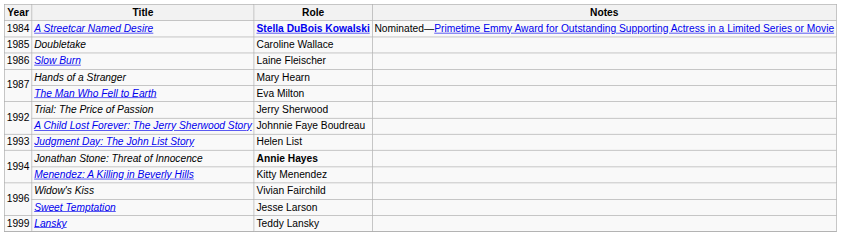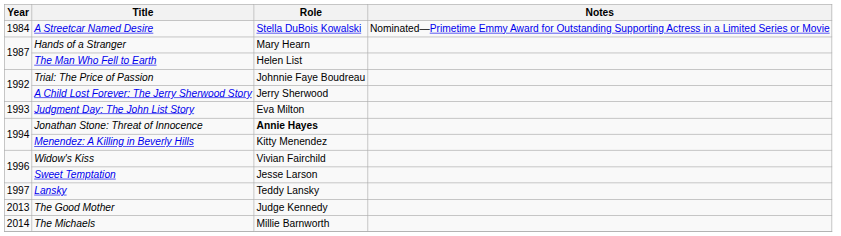 <table class="wikitable sortable">
 <tr>
 <th>Year</th>
 <th>Title</th>
 <th>Role</th>
 <th class="unsortable">Notes</th>
 </tr>
 <tr>
 <td>1984</td>
 <td><em><a href='#'>A Streetcar Named Desire</a></em></td>
-<td><strong><a href='#'>Stella DuBois Kowalski</a></strong></td>
+<td><a href='#'>Stella DuBois Kowalski</a></td>
 <td>Nominated—<a href='#'>Primetime Emmy Award for Outstanding Supporting Actress in a Limited Series or Movie</a></td>
-</tr>
-<tr>
-<td>1985</td>
-<td><em>Doubletake</em></td>
-<td>Caroline Wallace</td>
-<td></td>
-</tr>
-<tr>
-<td>1986</td>
-<td><em><a href='#'>Slow Burn</a></em></td>
-<td>Laine Fleischer</td>
-<td></td>
 </tr>
 <tr>
 <td rowspan="2">1987</td>
 <td><em>Hands of a Stranger</em></td>
 <td>Mary Hearn</td>
 <td></td>
 </tr>
 <tr>
 <td><em><a href='#'>The Man Who Fell to Earth</a></em></td>
-<td>Eva Milton</td>
+<td>Helen List</td>
 <td></td>
 </tr>
 <tr>
 <td rowspan="2">1992</td>
 <td><em>Trial: The Price of Passion</em></td>
-<td>Jerry Sherwood</td>
+<td>Johnnie Faye Boudreau</td>
 <td></td>
 </tr>
 <tr>
 <td><em><a href='#'>A Child Lost Forever: The Jerry Sherwood Story</a></em></td>
-<td>Johnnie Faye Boudreau</td>
+<td>Jerry Sherwood</td>
 <td></td>
 </tr>
 <tr>
 <td>1993</td>
 <td><em><a href='#'>Judgment Day: The John List Story</a></em></td>
-<td>Helen List</td>
+<td>Eva Milton</td>
 <td></td>
 </tr>
 <tr>
 <td rowspan="2">1994</td>
 <td><em>Jonathan Stone: Threat of Innocence</em></td>
 <td><strong>Annie Hayes</strong></td>
 <td></td>
 </tr>
 <tr>
 <td><em><a href='#'>Menendez: A Killing in Beverly Hills</a></em></td>
 <td>Kitty Menendez</td>
 <td></td>
 </tr>
 <tr>
 <td rowspan="2">1996</td>
 <td><em>Widow's Kiss</em></td>
 <td>Vivian Fairchild</td>
 <td></td>
 </tr>
 <tr>
 <td><em><a href='#'>Sweet Temptation</a></em></td>
 <td>Jesse Larson</td>
 <td></td>
 </tr>
 <tr>
-<td>1999</td>
+<td>1997</td>
 <td><em><a href='#'>Lansky</a></em></td>
 <td>Teddy Lansky</td>
 <td></td>
 </tr>
 <tr>
+<td>2013</td>
+<td><em>The Good Mother</em></td>
+<td>Judge Kennedy</td>
+<td></td>
+</tr>
+<tr>
+<td>2014</td>
+<td><em>The Michaels</em></td>
+<td>Millie Barnworth</td>
+<td></td>
+</tr>
+<tr>
 </tr>
 </table>
